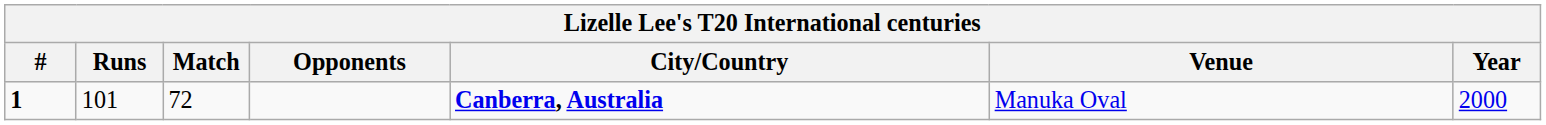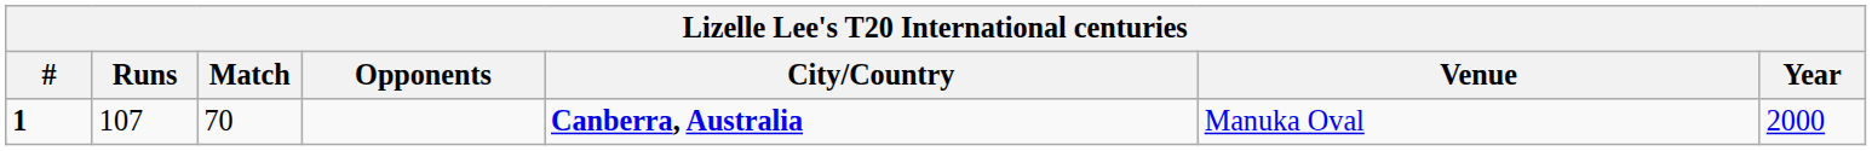 <table class="wikitable">
 <tr>
 <th colspan="7">Lizelle Lee's T20 International centuries</th>
 </tr>
 <tr>
 <th style="width:40px;">#</th>
 <th style="width:50px;">Runs</th>
 <th style="width:50px;">Match</th>
 <th style="width:125px;">Opponents</th>
 <th style="width:350px;">City/Country</th>
 <th style="width:300px;">Venue</th>
 <th style="width:50px;">Year</th>
 </tr>
 <tr>
 <td><strong>1</strong></td>
-<td>101</td>
-<td>72</td>
+<td>107</td>
+<td>70</td>
 <td></td>
 <td><strong> <a href='#'>Canberra</a>, <a href='#'>Australia</a></strong></td>
 <td><a href='#'>Manuka Oval</a></td>
 <td><a href='#'>2000</a></td>
 </tr>
 </table>
